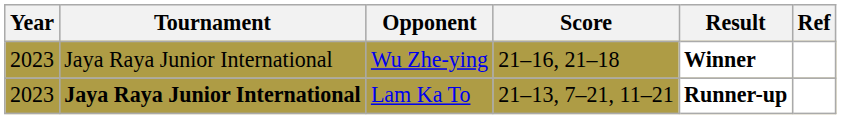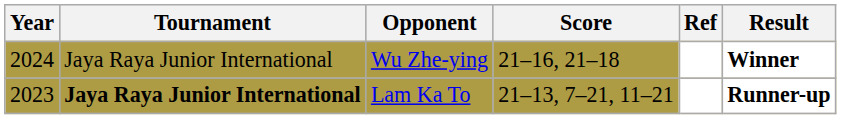 <table class="sortable wikitable" style="font-size: 90%">
 <tr>
 <th>Year</th>
 <th>Tournament</th>
 <th>Opponent</th>
 <th>Score</th>
+<th>Ref</th>
 <th>Result</th>
-<th>Ref</th>
 </tr>
 <tr style="background:#AE9C45">
-<td align="center">2023</td>
+<td align="center">2024</td>
 <td align="left">Jaya Raya Junior International</td>
 <td align="left"> <a href='#'>Wu Zhe-ying</a></td>
 <td align="left">21–16, 21–18</td>
+<td style="text-align:center; background:white"></td>
 <td style="text-align:left; background:white"> <strong>Winner</strong></td>
-<td style="text-align:center; background:white"></td>
 </tr>
 <tr style="background:#AE9C45">
 <td align="center">2023</td>
 <td align="left"><strong>Jaya Raya Junior International</strong></td>
 <td align="left"> <a href='#'>Lam Ka To</a></td>
 <td align="left">21–13, 7–21, 11–21</td>
+<td style="text-align:center; background:white"></td>
 <td style="text-align:left; background:white"> <strong>Runner-up</strong></td>
-<td style="text-align:center; background:white"></td>
 </tr>
 </table>
